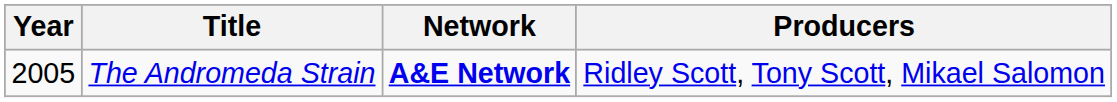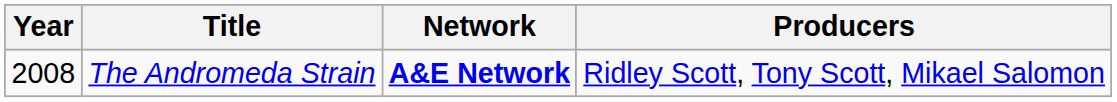 <table class="wikitable">
 <tr>
 <th>Year</th>
 <th>Title</th>
 <th>Network</th>
 <th>Producers</th>
 </tr>
 <tr>
-<td>2005</td>
+<td>2008</td>
 <td><em><a href='#'>The Andromeda Strain</a></em></td>
 <td><strong><a href='#'>A&E Network</a></strong></td>
 <td><a href='#'>Ridley Scott</a>, <a href='#'>Tony Scott</a>, <a href='#'>Mikael Salomon</a></td>
 </tr>
 </table>
